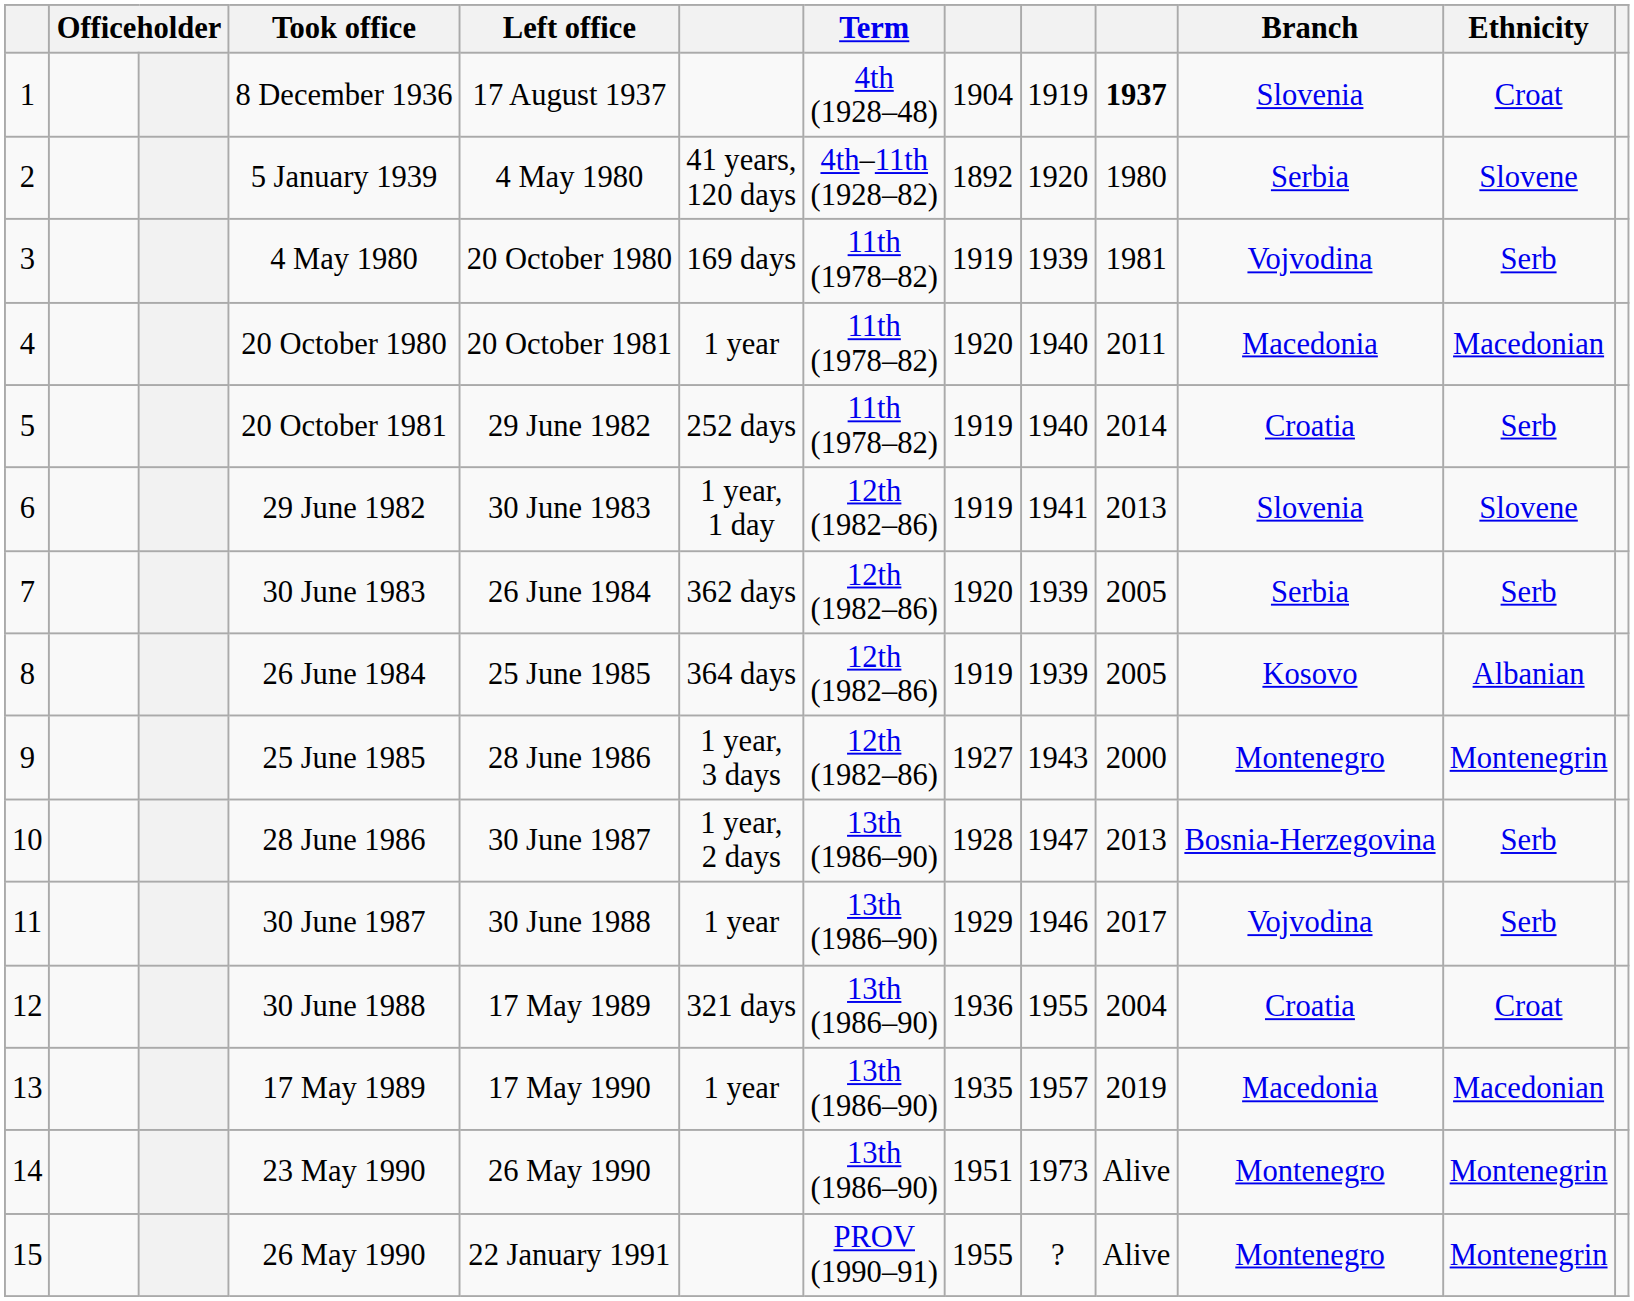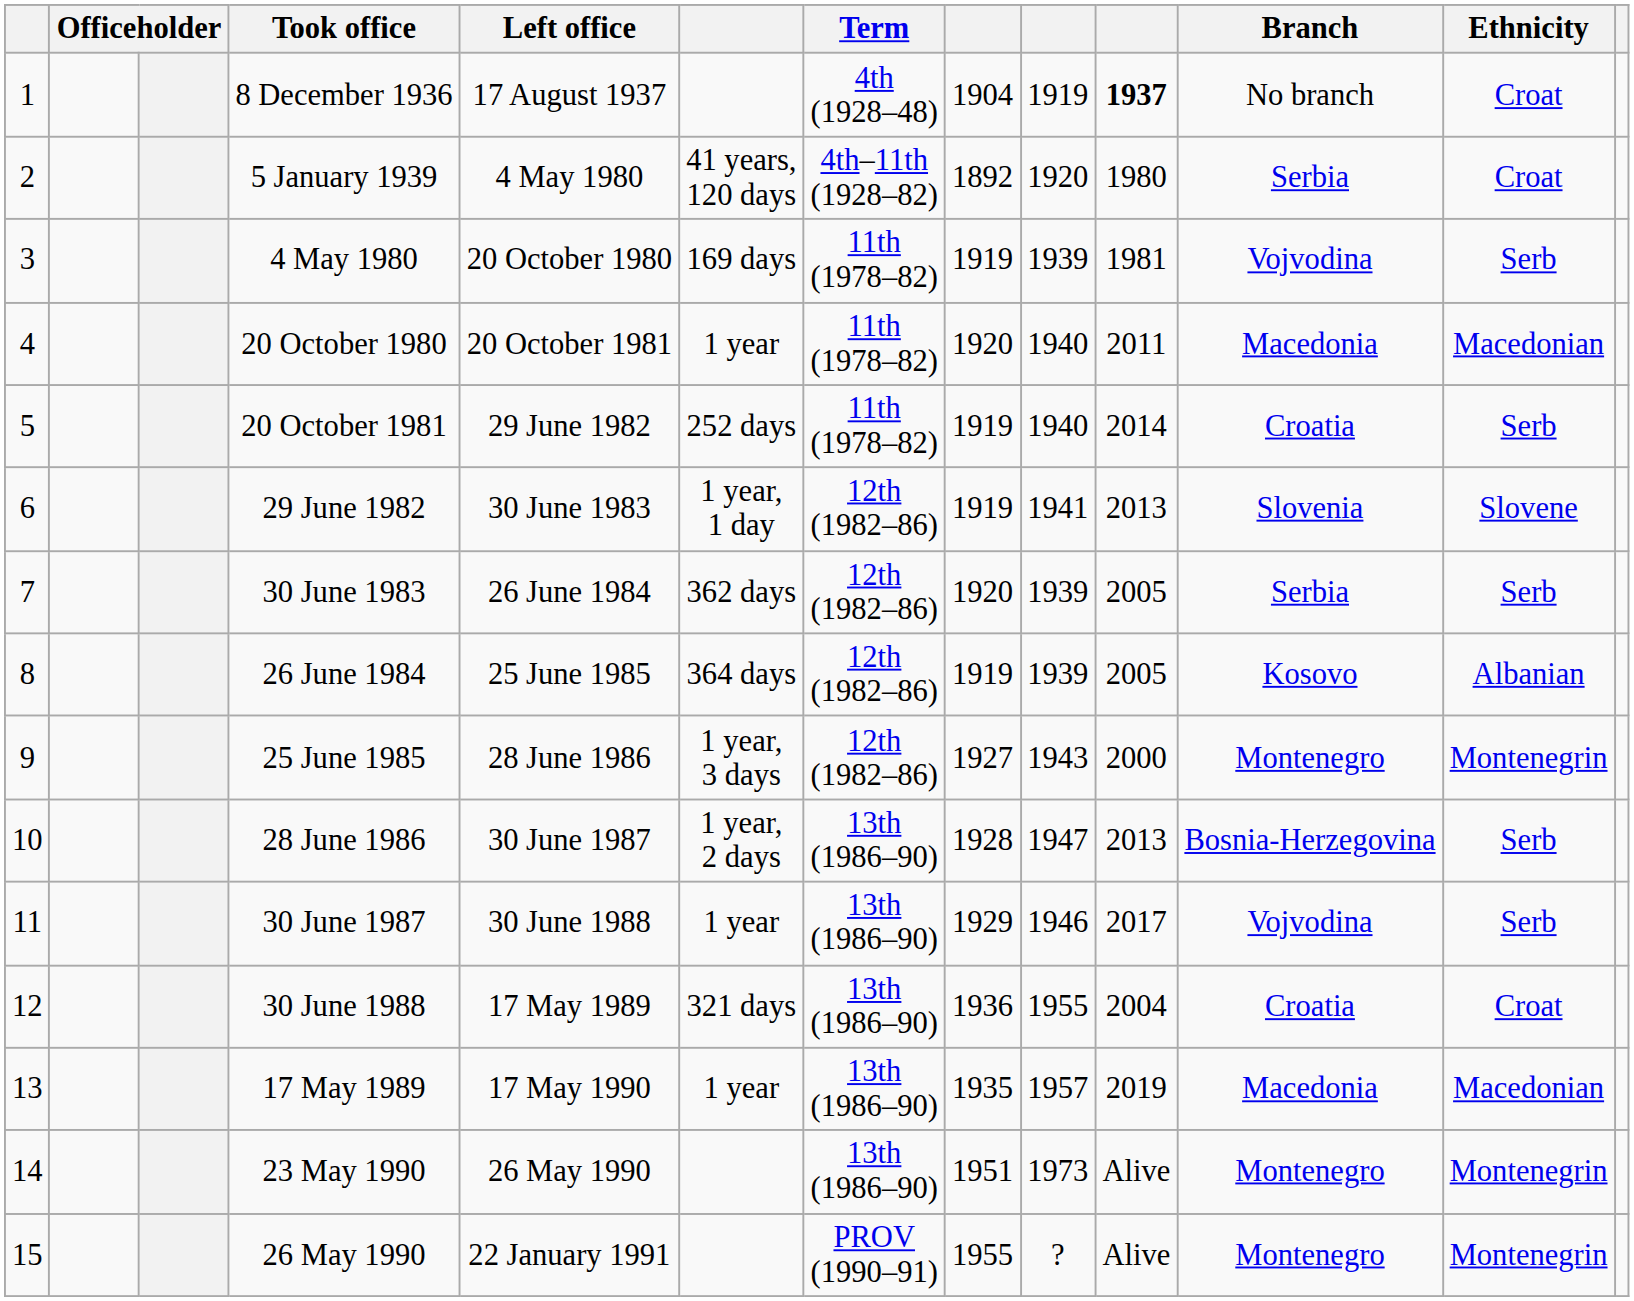 <table class="wikitable sortable" style=text-align:center>
 <tr>
 <th scope=col></th>
 <th scope=col colspan="2">Officeholder</th>
 <th scope=col class="unsortable">Took office</th>
 <th scope=col class="unsortable">Left office</th>
 <th scope=col></th>
 <th scope=col><a href='#'>Term</a></th>
 <th scope=col></th>
 <th scope=col></th>
 <th scope=col></th>
 <th scope=col>Branch</th>
 <th scope=col>Ethnicity</th>
 <th scope=col class="unsortable"></th>
 </tr>
 <tr>
 <td>1</td>
 <td></td>
 <th align="center" scope="row" style="font-weight:normal;"></th>
 <td>8 December 1936</td>
 <td>17 August 1937</td>
 <td></td>
 <td><a href='#'>4th</a><br>(1928–48)</td>
 <td>1904</td>
 <td>1919</td>
 <td><strong>1937</strong></td>
-<td><a href='#'>Slovenia</a></td>
+<td>No branch</td>
 <td><a href='#'>Croat</a></td>
 <td></td>
 </tr>
 <tr>
 <td>2</td>
 <td></td>
 <th align="center" scope="row" style="font-weight:normal;"></th>
 <td>5 January 1939</td>
 <td>4 May 1980</td>
 <td>41 years,<br>120 days</td>
 <td><a href='#'>4th</a>–<a href='#'>11th</a><br>(1928–82)</td>
 <td>1892</td>
 <td>1920</td>
 <td>1980</td>
 <td><a href='#'>Serbia</a></td>
-<td><a href='#'>Slovene</a></td>
+<td><a href='#'>Croat</a></td>
 <td></td>
 </tr>
 <tr>
 <td>3</td>
 <td></td>
 <th align="center" scope="row" style="font-weight:normal;"></th>
 <td>4 May 1980</td>
 <td>20 October 1980</td>
 <td>169 days</td>
 <td><a href='#'>11th</a><br>(1978–82)</td>
 <td>1919</td>
 <td>1939</td>
 <td>1981</td>
 <td><a href='#'>Vojvodina</a></td>
 <td><a href='#'>Serb</a></td>
 <td></td>
 </tr>
 <tr>
 <td>4</td>
 <td></td>
 <th align="center" scope="row" style="font-weight:normal;"></th>
 <td>20 October 1980</td>
 <td>20 October 1981</td>
 <td>1 year</td>
 <td><a href='#'>11th</a><br>(1978–82)</td>
 <td>1920</td>
 <td>1940</td>
 <td>2011</td>
 <td><a href='#'>Macedonia</a></td>
 <td><a href='#'>Macedonian</a></td>
 <td></td>
 </tr>
 <tr>
 <td>5</td>
 <td></td>
 <th align="center" scope="row" style="font-weight:normal;"></th>
 <td>20 October 1981</td>
 <td>29 June 1982</td>
 <td>252 days</td>
 <td><a href='#'>11th</a><br>(1978–82)</td>
 <td>1919</td>
 <td>1940</td>
 <td>2014</td>
 <td><a href='#'>Croatia</a></td>
 <td><a href='#'>Serb</a></td>
 <td></td>
 </tr>
 <tr>
 <td>6</td>
 <td></td>
 <th align="center" scope="row" style="font-weight:normal;"></th>
 <td>29 June 1982</td>
 <td>30 June 1983</td>
 <td>1 year,<br>1 day</td>
 <td><a href='#'>12th</a><br>(1982–86)</td>
 <td>1919</td>
 <td>1941</td>
 <td>2013</td>
 <td><a href='#'>Slovenia</a></td>
 <td><a href='#'>Slovene</a></td>
 <td></td>
 </tr>
 <tr>
 <td>7</td>
 <td></td>
 <th align="center" scope="row" style="font-weight:normal;"></th>
 <td>30 June 1983</td>
 <td>26 June 1984</td>
 <td>362 days</td>
 <td><a href='#'>12th</a><br>(1982–86)</td>
 <td>1920</td>
 <td>1939</td>
 <td>2005</td>
 <td><a href='#'>Serbia</a></td>
 <td><a href='#'>Serb</a></td>
 <td></td>
 </tr>
 <tr>
 <td>8</td>
 <td></td>
 <th align="center" scope="row" style="font-weight:normal;"></th>
 <td>26 June 1984</td>
 <td>25 June 1985</td>
 <td>364 days</td>
 <td><a href='#'>12th</a><br>(1982–86)</td>
 <td>1919</td>
 <td>1939</td>
 <td>2005</td>
 <td><a href='#'>Kosovo</a></td>
 <td><a href='#'>Albanian</a></td>
 <td></td>
 </tr>
 <tr>
 <td>9</td>
 <td></td>
 <th align="center" scope="row" style="font-weight:normal;"></th>
 <td>25 June 1985</td>
 <td>28 June 1986</td>
 <td>1 year,<br>3 days</td>
 <td><a href='#'>12th</a><br>(1982–86)</td>
 <td>1927</td>
 <td>1943</td>
 <td>2000</td>
 <td><a href='#'>Montenegro</a></td>
 <td><a href='#'>Montenegrin</a></td>
 <td></td>
 </tr>
 <tr>
 <td>10</td>
 <td></td>
 <th align="center" scope="row" style="font-weight:normal;"></th>
 <td>28 June 1986</td>
 <td>30 June 1987</td>
 <td>1 year,<br>2 days</td>
 <td><a href='#'>13th</a><br>(1986–90)</td>
 <td>1928</td>
 <td>1947</td>
 <td>2013</td>
 <td><a href='#'>Bosnia-Herzegovina</a></td>
 <td><a href='#'>Serb</a></td>
 <td></td>
 </tr>
 <tr>
 <td>11</td>
 <td></td>
 <th align="center" scope="row" style="font-weight:normal;"></th>
 <td>30 June 1987</td>
 <td>30 June 1988</td>
 <td>1 year</td>
 <td><a href='#'>13th</a><br>(1986–90)</td>
 <td>1929</td>
 <td>1946</td>
 <td>2017</td>
 <td><a href='#'>Vojvodina</a></td>
 <td><a href='#'>Serb</a></td>
 <td></td>
 </tr>
 <tr>
 <td>12</td>
 <td></td>
 <th align="center" scope="row" style="font-weight:normal;"></th>
 <td>30 June 1988</td>
 <td>17 May 1989</td>
 <td>321 days</td>
 <td><a href='#'>13th</a><br>(1986–90)</td>
 <td>1936</td>
 <td>1955</td>
 <td>2004</td>
 <td><a href='#'>Croatia</a></td>
 <td><a href='#'>Croat</a></td>
 <td></td>
 </tr>
 <tr>
 <td>13</td>
 <td></td>
 <th align="center" scope="row" style="font-weight:normal;"></th>
 <td>17 May 1989</td>
 <td>17 May 1990</td>
 <td>1 year</td>
 <td><a href='#'>13th</a><br>(1986–90)</td>
 <td>1935</td>
 <td>1957</td>
 <td>2019</td>
 <td><a href='#'>Macedonia</a></td>
 <td><a href='#'>Macedonian</a></td>
 <td></td>
 </tr>
 <tr>
 <td>14</td>
 <td></td>
 <th align="center" scope="row" style="font-weight:normal;"></th>
 <td>23 May 1990</td>
 <td>26 May 1990</td>
 <td></td>
 <td><a href='#'>13th</a><br>(1986–90)</td>
 <td>1951</td>
 <td>1973</td>
 <td>Alive</td>
 <td><a href='#'>Montenegro</a></td>
 <td><a href='#'>Montenegrin</a></td>
 <td></td>
 </tr>
 <tr>
 <td>15</td>
 <td></td>
 <th align="center" scope="row" style="font-weight:normal;"></th>
 <td>26 May 1990</td>
 <td>22 January 1991</td>
 <td></td>
 <td><a href='#'>PROV</a><br>(1990–91)</td>
 <td>1955</td>
 <td>?</td>
 <td>Alive</td>
 <td><a href='#'>Montenegro</a></td>
 <td><a href='#'>Montenegrin</a></td>
 <td></td>
 </tr>
 </table>
